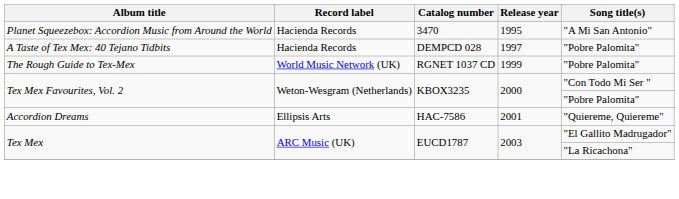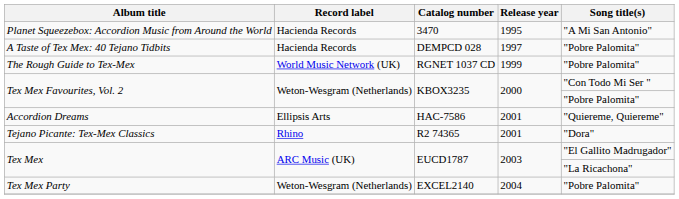 <table class="wikitable sortable">
 <tr>
 <th scope="col">Album title</th>
 <th scope="col">Record label</th>
 <th scope="col">Catalog number</th>
 <th scope="col">Release year</th>
 <th scope="col">Song title(s)</th>
 </tr>
 <tr>
 <td><em>Planet Squeezebox: Accordion Music from Around the World</em></td>
 <td>Hacienda Records</td>
 <td>3470</td>
 <td>1995</td>
 <td>"A Mi San Antonio"</td>
 </tr>
 <tr>
 <td><em>A Taste of Tex Mex: 40 Tejano Tidbits</em></td>
 <td>Hacienda Records</td>
 <td>DEMPCD 028</td>
 <td>1997</td>
 <td>"Pobre Palomita"</td>
 </tr>
 <tr>
 <td><em>The Rough Guide to Tex-Mex</em></td>
 <td><a href='#'>World Music Network</a> (UK)</td>
 <td>RGNET 1037 CD</td>
 <td>1999</td>
 <td>"Pobre Palomita"</td>
 </tr>
 <tr>
 <td rowspan="2"><em>Tex Mex Favourites, Vol. 2</em></td>
 <td rowspan="2">Weton-Wesgram (Netherlands)</td>
 <td rowspan="2">KBOX3235</td>
 <td rowspan="2">2000</td>
 <td>"Con Todo Mi Ser "</td>
 </tr>
 <tr>
 <td>"Pobre Palomita"</td>
 </tr>
 <tr>
 <td><em>Accordion Dreams</em></td>
 <td>Ellipsis Arts</td>
 <td>HAC-7586</td>
 <td>2001</td>
 <td>"Quiereme, Quiereme"</td>
 </tr>
 <tr>
+<td><em>Tejano Picante: Tex-Mex Classics</em></td>
+<td><a href='#'>Rhino</a></td>
+<td>R2 74365</td>
+<td>2001</td>
+<td>"Dora"</td>
+</tr>
+<tr>
 <td rowspan="2"><em>Tex Mex</em></td>
 <td rowspan="2"><a href='#'>ARC Music</a> (UK)</td>
 <td rowspan="2">EUCD1787</td>
 <td rowspan="2">2003</td>
 <td>"El Gallito Madrugador"</td>
 </tr>
 <tr>
 <td>"La Ricachona"</td>
 </tr>
 <tr>
+<td><em>Tex Mex Party</em></td>
+<td>Weton-Wesgram (Netherlands)</td>
+<td>EXCEL2140</td>
+<td>2004</td>
+<td>"Pobre Palomita"</td>
+</tr>
+<tr>
 </tr>
 </table>
